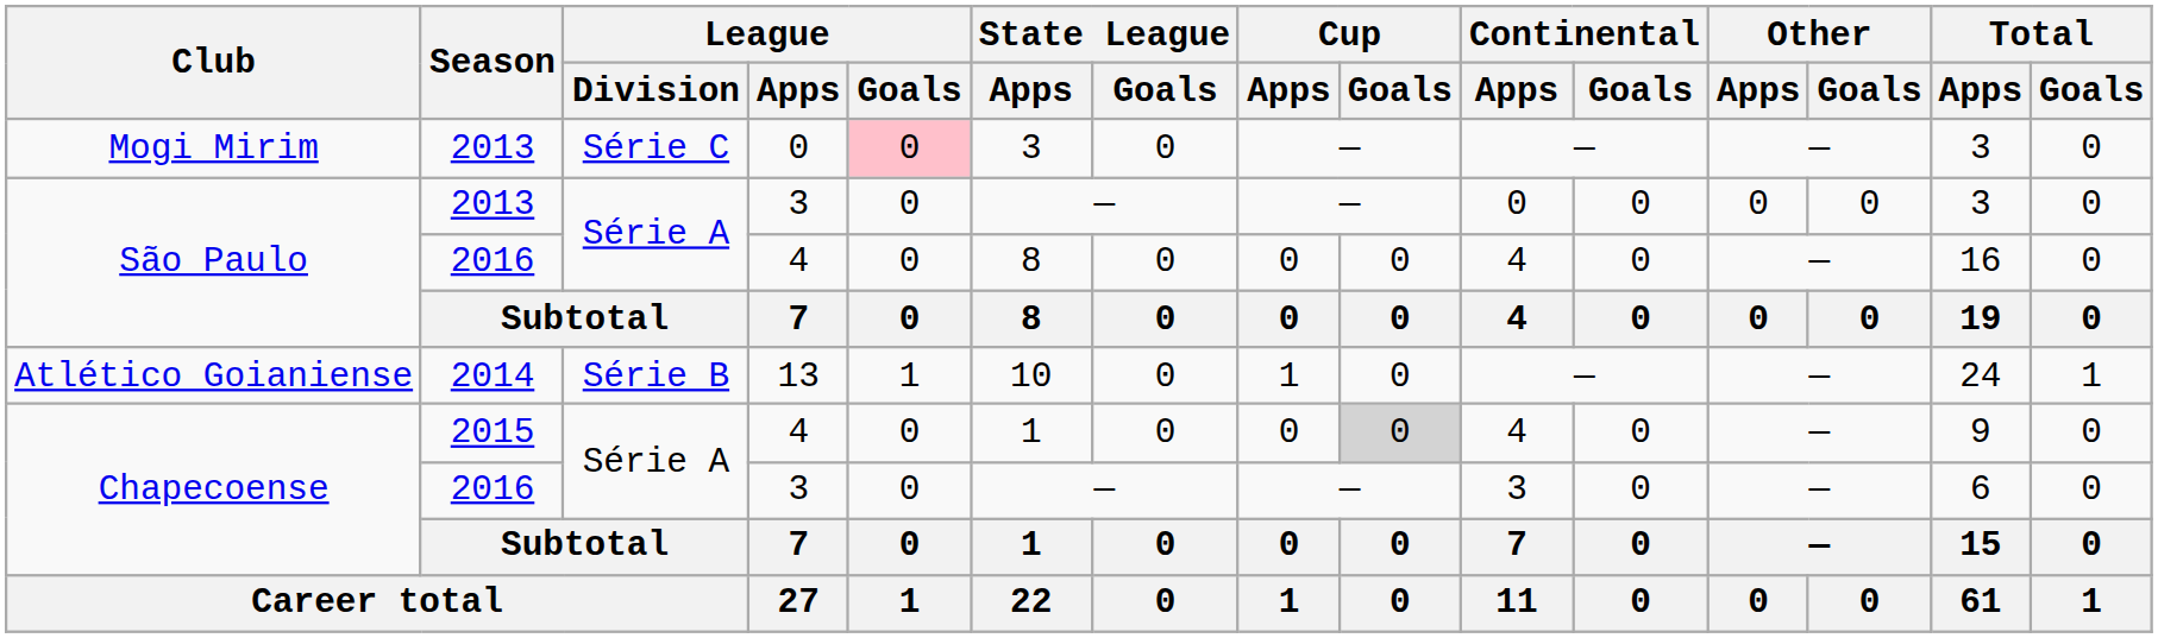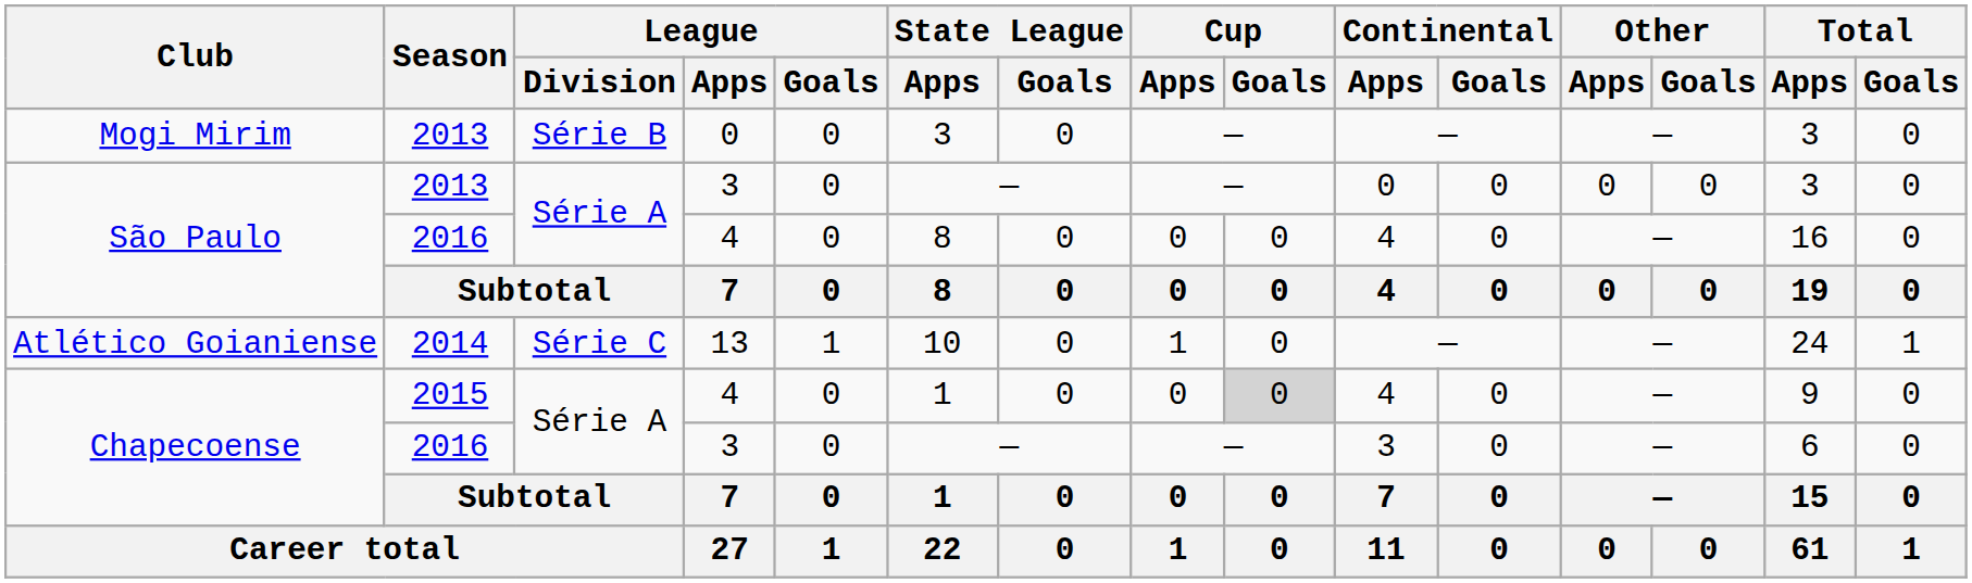 <table class="wikitable" style="text-align: center;">
 <tr>
 <th rowspan="2">Club</th>
 <th rowspan="2">Season</th>
 <th colspan="3">League</th>
 <th colspan="2">State League</th>
 <th colspan="2">Cup</th>
 <th colspan="2">Continental</th>
 <th colspan="2">Other</th>
 <th colspan="2">Total</th>
 </tr>
 <tr>
 <th>Division</th>
 <th>Apps</th>
 <th>Goals</th>
 <th>Apps</th>
 <th>Goals</th>
 <th>Apps</th>
 <th>Goals</th>
 <th>Apps</th>
 <th>Goals</th>
 <th>Apps</th>
 <th>Goals</th>
 <th>Apps</th>
 <th>Goals</th>
 </tr>
 <tr>
 <td valign="center"><a href='#'>Mogi Mirim</a></td>
 <td><a href='#'>2013</a></td>
-<td><a href='#'>Série C</a></td>
+<td><a href='#'>Série B</a></td>
 <td>0</td>
-<td style="background: pink;">0</td>
+<td>0</td>
 <td>3</td>
 <td>0</td>
 <td colspan="2">—</td>
 <td colspan="2">—</td>
 <td colspan="2">—</td>
 <td>3</td>
 <td>0</td>
 </tr>
 <tr>
 <td rowspan="3" valign="center"><a href='#'>São Paulo</a></td>
 <td><a href='#'>2013</a></td>
 <td rowspan="2"><a href='#'>Série A</a></td>
 <td>3</td>
 <td>0</td>
 <td colspan="2">—</td>
 <td colspan="2">—</td>
 <td>0</td>
 <td>0</td>
 <td>0</td>
 <td>0</td>
 <td>3</td>
 <td>0</td>
 </tr>
 <tr>
 <td><a href='#'>2016</a></td>
 <td>4</td>
 <td>0</td>
 <td>8</td>
 <td>0</td>
 <td>0</td>
 <td>0</td>
 <td>4</td>
 <td>0</td>
 <td colspan="2">—</td>
 <td>16</td>
 <td>0</td>
 </tr>
 <tr>
 <th colspan="2">Subtotal</th>
 <th>7</th>
 <th>0</th>
 <th>8</th>
 <th>0</th>
 <th>0</th>
 <th>0</th>
 <th>4</th>
 <th>0</th>
 <th>0</th>
 <th>0</th>
 <th>19</th>
 <th>0</th>
 </tr>
 <tr>
 <td valign="center"><a href='#'>Atlético Goianiense</a></td>
 <td><a href='#'>2014</a></td>
-<td><a href='#'>Série B</a></td>
+<td><a href='#'>Série C</a></td>
 <td>13</td>
 <td>1</td>
 <td>10</td>
 <td>0</td>
 <td>1</td>
 <td>0</td>
 <td colspan="2">—</td>
 <td colspan="2">—</td>
 <td>24</td>
 <td>1</td>
 </tr>
 <tr>
 <td rowspan="3" valign="center"><a href='#'>Chapecoense</a></td>
 <td><a href='#'>2015</a></td>
 <td rowspan="2">Série A</td>
 <td>4</td>
 <td>0</td>
 <td>1</td>
 <td>0</td>
 <td>0</td>
 <td style="background: lightgrey;">0</td>
 <td>4</td>
 <td>0</td>
 <td colspan="2">—</td>
 <td>9</td>
 <td>0</td>
 </tr>
 <tr>
 <td><a href='#'>2016</a></td>
 <td>3</td>
 <td>0</td>
 <td colspan="2">—</td>
 <td colspan="2">—</td>
 <td>3</td>
 <td>0</td>
 <td colspan="2">—</td>
 <td>6</td>
 <td>0</td>
 </tr>
 <tr>
 <th colspan="2">Subtotal</th>
 <th>7</th>
 <th>0</th>
 <th>1</th>
 <th>0</th>
 <th>0</th>
 <th>0</th>
 <th>7</th>
 <th>0</th>
 <th colspan="2">—</th>
 <th>15</th>
 <th>0</th>
 </tr>
 <tr>
 <th colspan="3"><strong>Career total</strong></th>
 <th>27</th>
 <th>1</th>
 <th>22</th>
 <th>0</th>
 <th>1</th>
 <th>0</th>
 <th>11</th>
 <th>0</th>
 <th>0</th>
 <th>0</th>
 <th>61</th>
 <th>1</th>
 </tr>
 </table>
